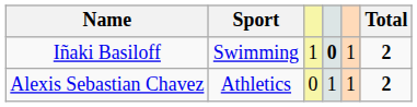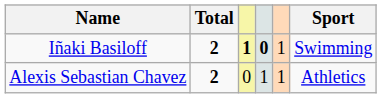 <table class=wikitable style="font-size:85%; float:right; text-align:center">
 <tr>
 <th>Name</th>
-<th>Sport</th>
+<th>Total</th>
 <td bgcolor=F7F6A8></td>
 <td bgcolor=DCE5E5></td>
 <td bgcolor=FFDAB9></td>
-<th>Total</th>
+<th>Sport</th>
 </tr>
 <tr>
 <td><a href='#'>Iñaki Basiloff</a></td>
-<td><a href='#'>Swimming</a></td>
-<td bgcolor=F7F6A8>1</td>
+<td><strong>2</strong></td>
+<td bgcolor=F7F6A8><strong>1</strong></td>
 <td bgcolor=DCE5E5><strong>0</strong></td>
 <td bgcolor=FFDAB9>1</td>
-<td><strong>2</strong></td>
+<td><a href='#'>Swimming</a></td>
 </tr>
 <tr>
 <td><a href='#'>Alexis Sebastian Chavez</a></td>
-<td><a href='#'>Athletics</a></td>
+<td><strong>2</strong></td>
 <td bgcolor=F7F6A8>0</td>
 <td bgcolor=DCE5E5>1</td>
 <td bgcolor=FFDAB9>1</td>
-<td><strong>2</strong></td>
+<td><a href='#'>Athletics</a></td>
 </tr>
 </table>
